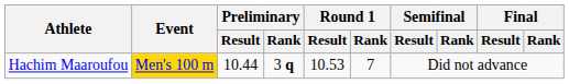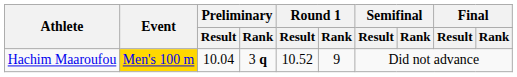 <table class="wikitable" style="font-size:90%">
 <tr>
 <th rowspan="2">Athlete</th>
 <th rowspan="2">Event</th>
 <th colspan="2">Preliminary</th>
 <th colspan="2">Round 1</th>
 <th colspan="2">Semifinal</th>
 <th colspan="2">Final</th>
 </tr>
 <tr style="font-size:95%">
 <th>Result</th>
 <th>Rank</th>
 <th>Result</th>
 <th>Rank</th>
 <th>Result</th>
 <th>Rank</th>
 <th>Result</th>
 <th>Rank</th>
 </tr>
 <tr align=center>
 <td align=left><a href='#'>Hachim Maaroufou</a></td>
 <td align=left style="background: gold;"><a href='#'>Men's 100 m</a></td>
-<td>10.44</td>
+<td>10.04</td>
 <td>3 <strong>q</strong></td>
-<td>10.53</td>
-<td>7</td>
+<td>10.52</td>
+<td>9</td>
 <td colspan=4>Did not advance</td>
 </tr>
 </table>
